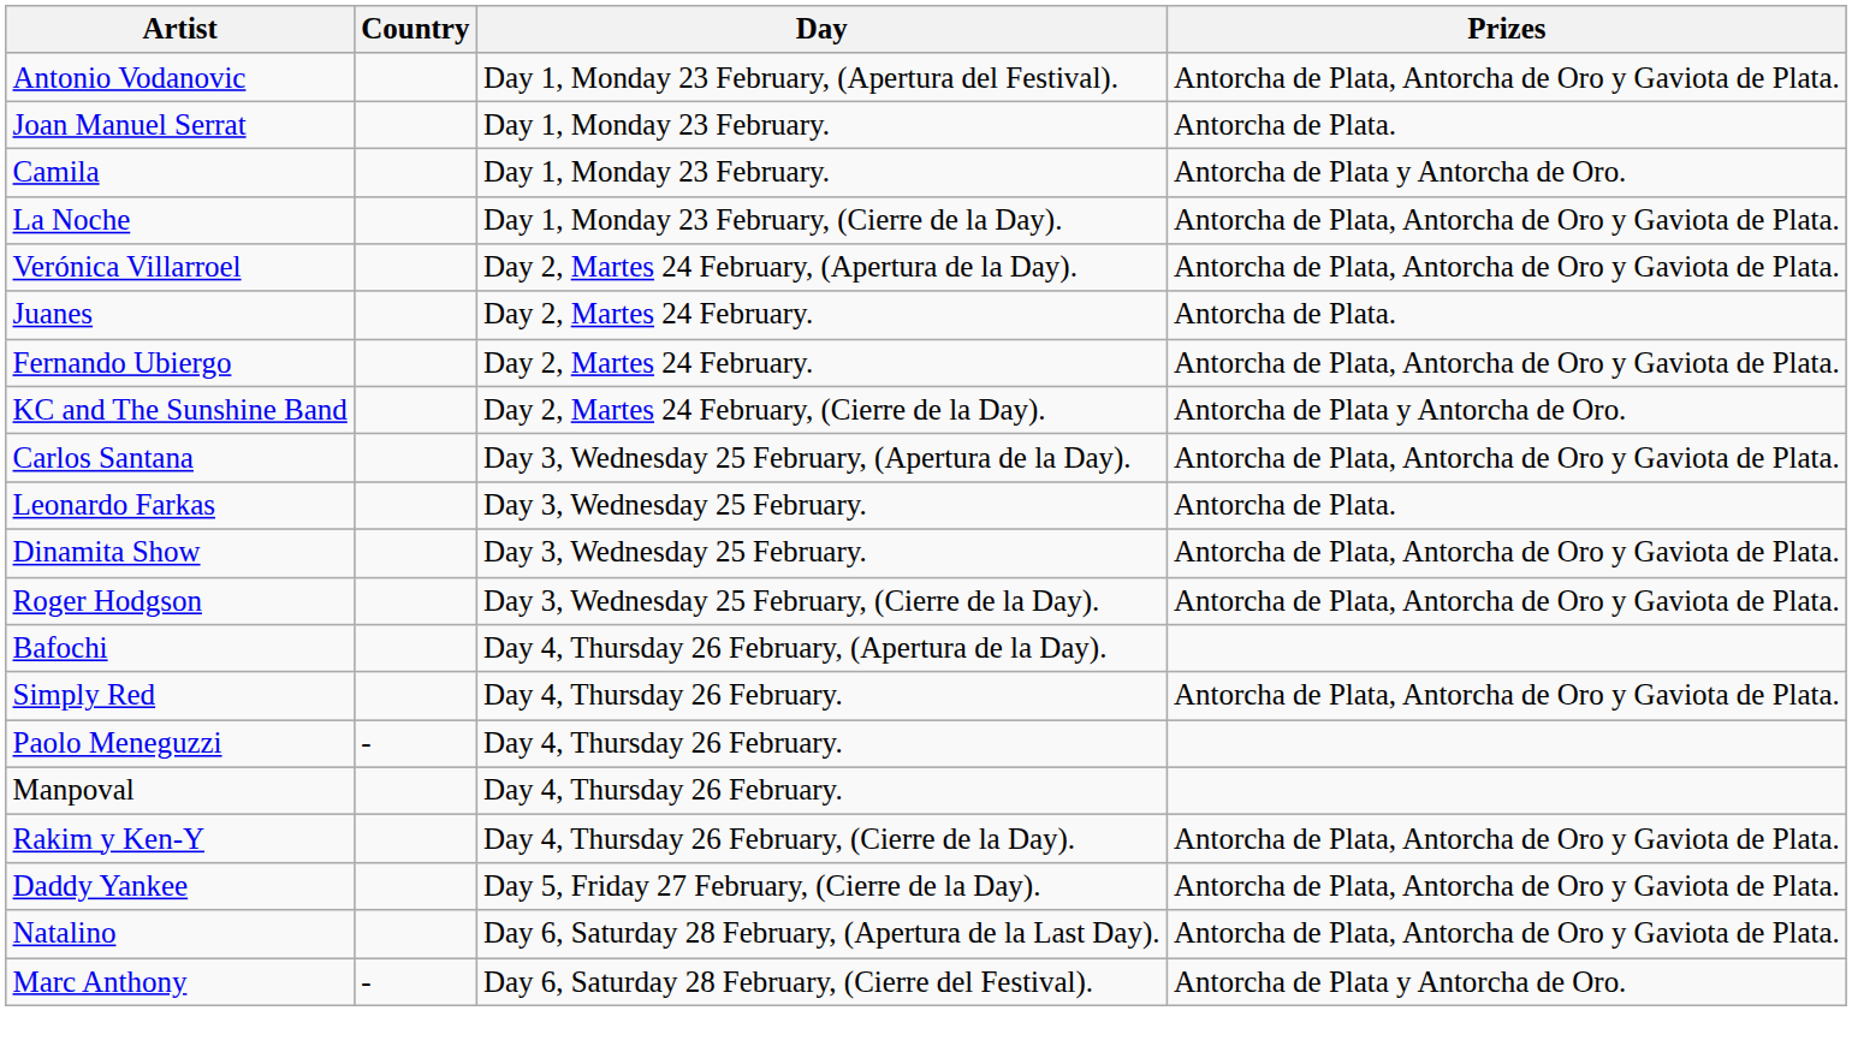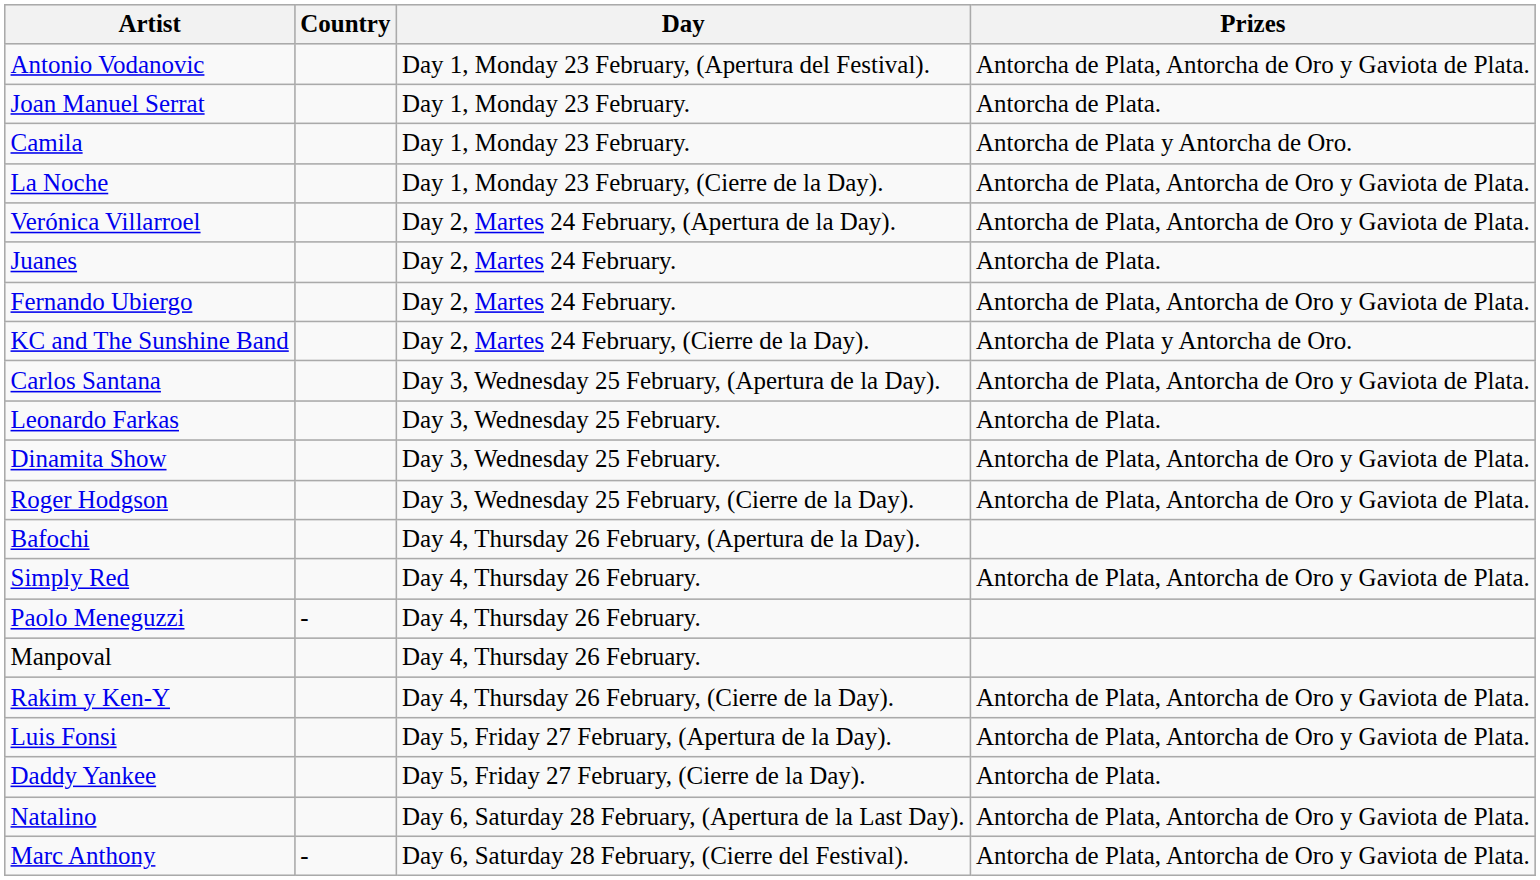 <table class="wikitable">
 <tr>
 <th>Artist</th>
 <th>Country</th>
 <th>Day</th>
 <th>Prizes</th>
 </tr>
 <tr>
 <td><a href='#'>Antonio Vodanovic</a></td>
 <td></td>
 <td>Day 1, Monday 23 February, (Apertura del Festival).</td>
 <td>Antorcha de Plata, Antorcha de Oro y Gaviota de Plata.</td>
 </tr>
 <tr>
 <td><a href='#'>Joan Manuel Serrat</a></td>
 <td></td>
 <td>Day 1, Monday 23 February.</td>
 <td>Antorcha de Plata.</td>
 </tr>
 <tr>
 <td><a href='#'>Camila</a></td>
 <td></td>
 <td>Day 1, Monday 23 February.</td>
 <td>Antorcha de Plata y Antorcha de Oro.</td>
 </tr>
 <tr>
 <td><a href='#'>La Noche</a></td>
 <td></td>
 <td>Day 1, Monday 23 February, (Cierre de la Day).</td>
 <td>Antorcha de Plata, Antorcha de Oro y Gaviota de Plata.</td>
 </tr>
 <tr>
 <td><a href='#'>Verónica Villarroel</a></td>
 <td></td>
 <td>Day 2, <a href='#'>Martes</a> 24 February, (Apertura de la Day).</td>
 <td>Antorcha de Plata, Antorcha de Oro y Gaviota de Plata.</td>
 </tr>
 <tr>
 <td><a href='#'>Juanes</a></td>
 <td></td>
 <td>Day 2, <a href='#'>Martes</a> 24 February.</td>
 <td>Antorcha de Plata.</td>
 </tr>
 <tr>
 <td><a href='#'>Fernando Ubiergo</a></td>
 <td></td>
 <td>Day 2, <a href='#'>Martes</a> 24 February.</td>
 <td>Antorcha de Plata, Antorcha de Oro y Gaviota de Plata.</td>
 </tr>
 <tr>
 <td><a href='#'>KC and The Sunshine Band</a></td>
 <td></td>
 <td>Day 2, <a href='#'>Martes</a> 24 February, (Cierre de la Day).</td>
 <td>Antorcha de Plata y Antorcha de Oro.</td>
 </tr>
 <tr>
 <td><a href='#'>Carlos Santana</a></td>
 <td></td>
 <td>Day 3, Wednesday 25 February, (Apertura de la Day).</td>
 <td>Antorcha de Plata, Antorcha de Oro y Gaviota de Plata.</td>
 </tr>
 <tr>
 <td><a href='#'>Leonardo Farkas</a></td>
 <td></td>
 <td>Day 3, Wednesday 25 February.</td>
 <td>Antorcha de Plata.</td>
 </tr>
 <tr>
 <td><a href='#'>Dinamita Show</a></td>
 <td></td>
 <td>Day 3, Wednesday 25 February.</td>
 <td>Antorcha de Plata, Antorcha de Oro y Gaviota de Plata.</td>
 </tr>
 <tr>
 <td><a href='#'>Roger Hodgson</a></td>
 <td></td>
 <td>Day 3, Wednesday 25 February, (Cierre de la Day).</td>
 <td>Antorcha de Plata, Antorcha de Oro y Gaviota de Plata.</td>
 </tr>
 <tr>
 <td><a href='#'>Bafochi</a></td>
 <td></td>
 <td>Day 4, Thursday 26 February, (Apertura de la Day).</td>
 <td></td>
 </tr>
 <tr>
 <td><a href='#'>Simply Red</a></td>
 <td></td>
 <td>Day 4, Thursday 26 February.</td>
 <td>Antorcha de Plata, Antorcha de Oro y Gaviota de Plata.</td>
 </tr>
 <tr>
 <td><a href='#'>Paolo Meneguzzi</a></td>
 <td>-</td>
 <td>Day 4, Thursday 26 February.</td>
 <td></td>
 </tr>
 <tr>
 <td>Manpoval</td>
 <td></td>
 <td>Day 4, Thursday 26 February.</td>
 <td></td>
 </tr>
 <tr>
 <td><a href='#'>Rakim y Ken-Y</a></td>
 <td></td>
 <td>Day 4, Thursday 26 February, (Cierre de la Day).</td>
 <td>Antorcha de Plata, Antorcha de Oro y Gaviota de Plata.</td>
 </tr>
 <tr>
+<td><a href='#'>Luis Fonsi</a></td>
+<td></td>
+<td>Day 5, Friday 27 February, (Apertura de la Day).</td>
+<td>Antorcha de Plata, Antorcha de Oro y Gaviota de Plata.</td>
+</tr>
+<tr>
 <td><a href='#'>Daddy Yankee</a></td>
 <td></td>
 <td>Day 5, Friday 27 February, (Cierre de la Day).</td>
-<td>Antorcha de Plata, Antorcha de Oro y Gaviota de Plata.</td>
+<td>Antorcha de Plata.</td>
 </tr>
 <tr>
 <td><a href='#'>Natalino</a></td>
 <td></td>
 <td>Day 6, Saturday 28 February, (Apertura de la Last Day).</td>
 <td>Antorcha de Plata, Antorcha de Oro y Gaviota de Plata.</td>
 </tr>
 <tr>
 <td><a href='#'>Marc Anthony</a></td>
 <td>- </td>
 <td>Day 6, Saturday 28 February, (Cierre del Festival).</td>
-<td>Antorcha de Plata y Antorcha de Oro.</td>
+<td>Antorcha de Plata, Antorcha de Oro y Gaviota de Plata.</td>
 </tr>
 </table>
